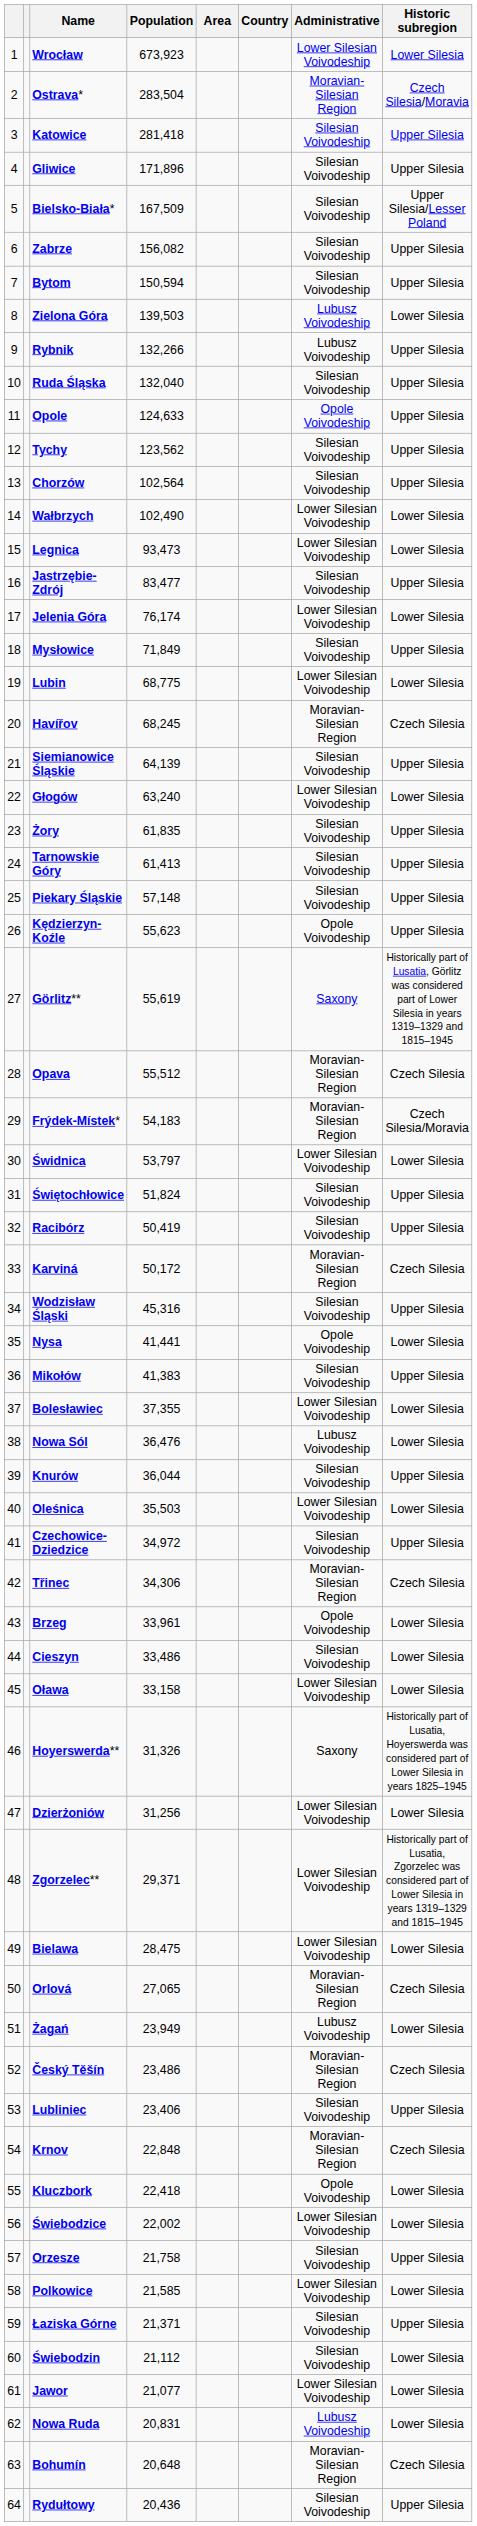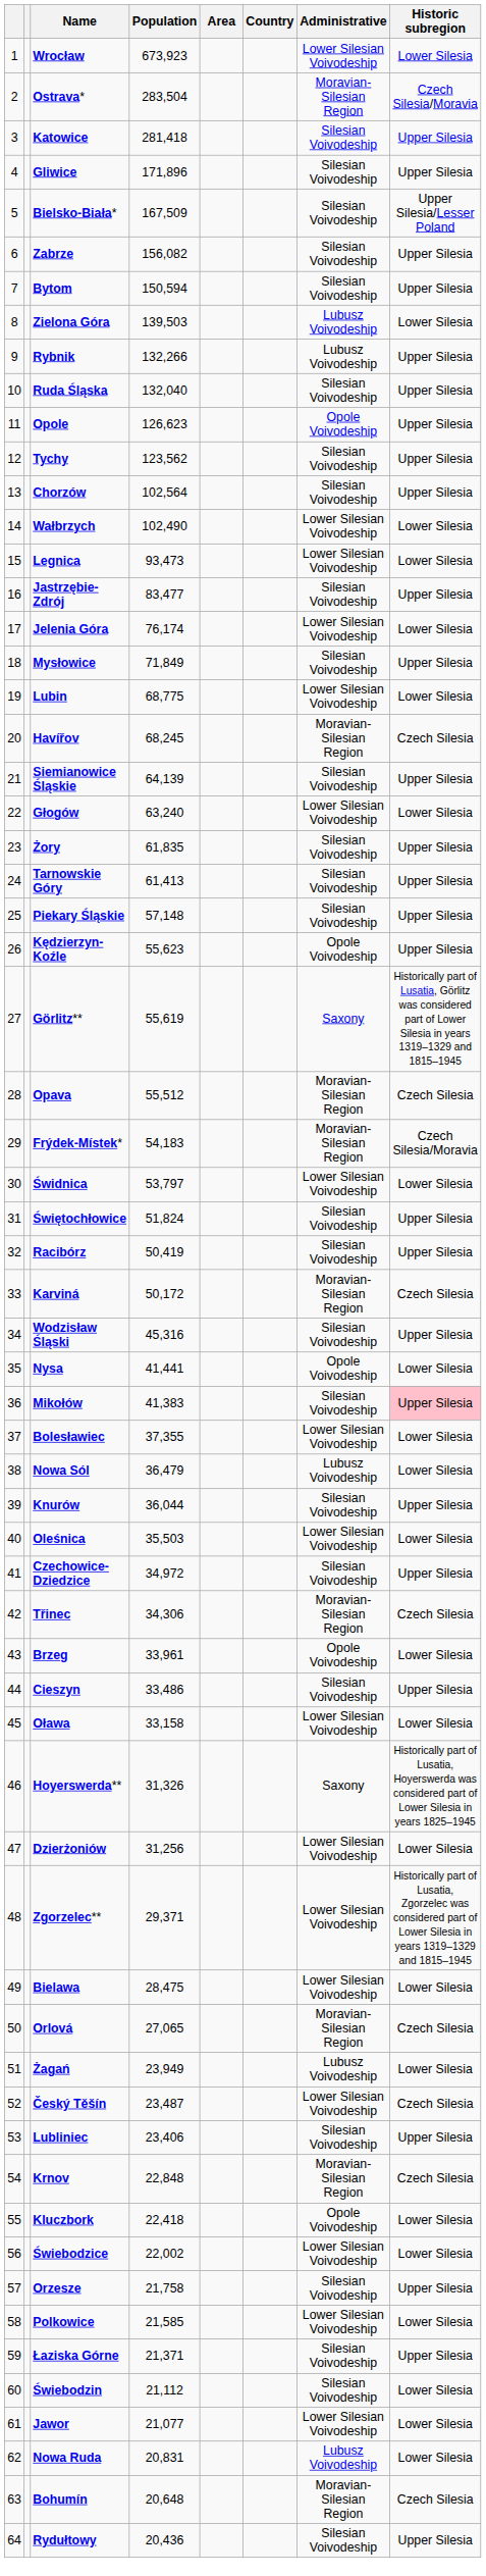 <table class="wikitable sortable">
 <tr>
 <th style="width:1%;"></th>
 <th style="width:1%;"></th>
 <th>Name</th>
 <th style="width:6%;">Population</th>
 <th style="width:11%;">Area</th>
 <th style="width:4%;">Country</th>
 <th>Administrative</th>
 <th style="width:15%;">Historic subregion</th>
 </tr>
 <tr style="text-align:center;">
 <td>1</td>
 <td></td>
 <td style="text-align:left;"><strong><a href='#'>Wrocław</a></strong></td>
 <td style="text-align:center;">673,923</td>
 <td style="text-align:center;"></td>
 <td></td>
 <td style="text-align:center;"> <a href='#'>Lower Silesian Voivodeship</a></td>
 <td><a href='#'>Lower Silesia</a></td>
 </tr>
 <tr style="text-align:center;">
 <td>2</td>
 <td></td>
 <td style="text-align:left;"><strong><a href='#'>Ostrava</a></strong>*</td>
 <td style="text-align:center;">283,504</td>
 <td style="text-align:center;"></td>
 <td></td>
 <td style="text-align:center;"> <a href='#'>Moravian-Silesian Region</a></td>
 <td><a href='#'>Czech Silesia</a>/<a href='#'>Moravia</a></td>
 </tr>
 <tr style="text-align:center;">
 <td>3</td>
 <td></td>
 <td style="text-align:left;"><strong><a href='#'>Katowice</a></strong></td>
 <td style="text-align:center;">281,418</td>
 <td style="text-align:center;"></td>
 <td></td>
 <td style="text-align:center;"> <a href='#'>Silesian Voivodeship</a></td>
 <td><a href='#'>Upper Silesia</a></td>
 </tr>
 <tr style="text-align:center;">
 <td>4</td>
 <td></td>
 <td style="text-align:left;"><strong><a href='#'>Gliwice</a></strong></td>
 <td style="text-align:center;">171,896</td>
 <td style="text-align:center;"></td>
 <td></td>
 <td style="text-align:center;"> Silesian Voivodeship</td>
 <td>Upper Silesia</td>
 </tr>
 <tr style="text-align:center;">
 <td>5</td>
 <td></td>
 <td style="text-align:left;"><strong><a href='#'>Bielsko-Biała</a></strong>*</td>
 <td style="text-align:center;">167,509</td>
 <td style="text-align:center;"></td>
 <td></td>
 <td style="text-align:center;"> Silesian Voivodeship</td>
 <td>Upper Silesia/<a href='#'>Lesser Poland</a></td>
 </tr>
 <tr style="text-align:center;">
 <td>6</td>
 <td></td>
 <td style="text-align:left;"><strong><a href='#'>Zabrze</a></strong></td>
 <td style="text-align:center;">156,082</td>
 <td style="text-align:center;"></td>
 <td></td>
 <td style="text-align:center;"> Silesian Voivodeship</td>
 <td>Upper Silesia</td>
 </tr>
 <tr style="text-align:center;">
 <td>7</td>
 <td></td>
 <td style="text-align:left;"><strong><a href='#'>Bytom</a></strong></td>
 <td style="text-align:center;">150,594</td>
 <td style="text-align:center;"></td>
 <td></td>
 <td style="text-align:center;"> Silesian Voivodeship</td>
 <td>Upper Silesia</td>
 </tr>
 <tr style="text-align:center;">
 <td>8</td>
 <td></td>
 <td style="text-align:left;"><strong><a href='#'>Zielona Góra</a></strong></td>
 <td style="text-align:center;">139,503</td>
 <td style="text-align:center;"></td>
 <td></td>
 <td style="text-align:center;"> <a href='#'>Lubusz Voivodeship</a></td>
 <td>Lower Silesia</td>
 </tr>
 <tr style="text-align:center;">
 <td>9</td>
 <td></td>
 <td style="text-align:left;"><strong><a href='#'>Rybnik</a></strong></td>
 <td style="text-align:center;">132,266</td>
 <td style="text-align:center;"></td>
 <td></td>
 <td style="text-align:center;"> Lubusz Voivodeship</td>
 <td>Upper Silesia</td>
 </tr>
 <tr style="text-align:center;">
 <td>10</td>
 <td></td>
 <td style="text-align:left;"><strong><a href='#'>Ruda Śląska</a></strong></td>
 <td style="text-align:center;">132,040</td>
 <td style="text-align:center;"></td>
 <td></td>
 <td style="text-align:center;"> Silesian Voivodeship</td>
 <td>Upper Silesia</td>
 </tr>
 <tr style="text-align:center;">
 <td>11</td>
 <td></td>
 <td style="text-align:left;"><strong><a href='#'>Opole</a></strong></td>
-<td style="text-align:center;">124,633</td>
+<td style="text-align:center;">126,623</td>
 <td style="text-align:center;"></td>
 <td></td>
 <td style="text-align:center;"> <a href='#'>Opole Voivodeship</a></td>
 <td>Upper Silesia</td>
 </tr>
 <tr style="text-align:center;">
 <td>12</td>
 <td></td>
 <td style="text-align:left;"><strong><a href='#'>Tychy</a></strong></td>
 <td style="text-align:center;">123,562</td>
 <td style="text-align:center;"></td>
 <td></td>
 <td style="text-align:center;"> Silesian Voivodeship</td>
 <td>Upper Silesia</td>
 </tr>
 <tr style="text-align:center;">
 <td>13</td>
 <td></td>
 <td style="text-align:left;"><strong><a href='#'>Chorzów</a></strong></td>
 <td style="text-align:center;">102,564</td>
 <td style="text-align:center;"></td>
 <td></td>
 <td style="text-align:center;"> Silesian Voivodeship</td>
 <td>Upper Silesia</td>
 </tr>
 <tr style="text-align:center;">
 <td>14</td>
 <td></td>
 <td style="text-align:left;"><strong><a href='#'>Wałbrzych</a></strong></td>
 <td style="text-align:center;">102,490</td>
 <td style="text-align:center;"></td>
 <td></td>
 <td style="text-align:center;"> Lower Silesian Voivodeship</td>
 <td>Lower Silesia</td>
 </tr>
 <tr style="text-align:center;">
 <td>15</td>
 <td></td>
 <td style="text-align:left;"><strong><a href='#'>Legnica</a></strong></td>
 <td style="text-align:center;">93,473</td>
 <td style="text-align:center;"></td>
 <td></td>
 <td style="text-align:center;"> Lower Silesian Voivodeship</td>
 <td>Lower Silesia</td>
 </tr>
 <tr style="text-align:center;">
 <td>16</td>
 <td></td>
 <td style="text-align:left;"><strong><a href='#'>Jastrzębie-Zdrój</a></strong></td>
 <td style="text-align:center;">83,477</td>
 <td style="text-align:center;"></td>
 <td></td>
 <td style="text-align:center;"> Silesian Voivodeship</td>
 <td>Upper Silesia</td>
 </tr>
 <tr style="text-align:center;">
 <td>17</td>
 <td></td>
 <td style="text-align:left;"><strong><a href='#'>Jelenia Góra</a></strong></td>
 <td style="text-align:center;">76,174</td>
 <td style="text-align:center;"></td>
 <td></td>
 <td style="text-align:center;"> Lower Silesian Voivodeship</td>
 <td>Lower Silesia</td>
 </tr>
 <tr style="text-align:center;">
 <td>18</td>
 <td></td>
 <td style="text-align:left;"><strong><a href='#'>Mysłowice</a></strong></td>
 <td style="text-align:center;">71,849</td>
 <td style="text-align:center;"></td>
 <td></td>
 <td style="text-align:center;"> Silesian Voivodeship</td>
 <td>Upper Silesia</td>
 </tr>
 <tr style="text-align:center;">
 <td>19</td>
 <td></td>
 <td style="text-align:left;"><strong><a href='#'>Lubin</a></strong></td>
 <td style="text-align:center;">68,775</td>
 <td style="text-align:center;"></td>
 <td></td>
 <td style="text-align:center;"> Lower Silesian Voivodeship</td>
 <td>Lower Silesia</td>
 </tr>
 <tr style="text-align:center;">
 <td>20</td>
 <td></td>
 <td style="text-align:left;"><strong><a href='#'>Havířov</a></strong></td>
 <td style="text-align:center;">68,245</td>
 <td style="text-align:center;"></td>
 <td></td>
 <td style="text-align:center;"> Moravian-Silesian Region</td>
 <td>Czech Silesia</td>
 </tr>
 <tr style="text-align:center;">
 <td>21</td>
 <td></td>
 <td style="text-align:left;"><strong><a href='#'>Siemianowice Śląskie</a></strong></td>
 <td style="text-align:center;">64,139</td>
 <td style="text-align:center;"></td>
 <td></td>
 <td style="text-align:center;"> Silesian Voivodeship</td>
 <td>Upper Silesia</td>
 </tr>
 <tr style="text-align:center;">
 <td>22</td>
 <td></td>
 <td style="text-align:left;"><strong><a href='#'>Głogów</a></strong></td>
 <td style="text-align:center;">63,240</td>
 <td style="text-align:center;"></td>
 <td></td>
 <td style="text-align:center;"> Lower Silesian Voivodeship</td>
 <td>Lower Silesia</td>
 </tr>
 <tr style="text-align:center;">
 <td>23</td>
 <td></td>
 <td style="text-align:left;"><strong><a href='#'>Żory</a></strong></td>
 <td style="text-align:center;">61,835</td>
 <td style="text-align:center;"></td>
 <td></td>
 <td style="text-align:center;"> Silesian Voivodeship</td>
 <td>Upper Silesia</td>
 </tr>
 <tr style="text-align:center;">
 <td>24</td>
 <td></td>
 <td style="text-align:left;"><strong><a href='#'>Tarnowskie Góry</a></strong></td>
 <td style="text-align:center;">61,413</td>
 <td style="text-align:center;"></td>
 <td></td>
 <td style="text-align:center;"> Silesian Voivodeship</td>
 <td>Upper Silesia</td>
 </tr>
 <tr style="text-align:center;">
 <td>25</td>
 <td></td>
 <td style="text-align:left;"><strong><a href='#'>Piekary Śląskie</a></strong></td>
 <td style="text-align:center;">57,148</td>
 <td style="text-align:center;"></td>
 <td></td>
 <td style="text-align:center;"> Silesian Voivodeship</td>
 <td>Upper Silesia</td>
 </tr>
 <tr style="text-align:center;">
 <td>26</td>
 <td></td>
 <td style="text-align:left;"><strong><a href='#'>Kędzierzyn-Koźle</a></strong></td>
 <td style="text-align:center;">55,623</td>
 <td style="text-align:center;"></td>
 <td></td>
 <td style="text-align:center;"> Opole Voivodeship</td>
 <td>Upper Silesia</td>
 </tr>
 <tr style="text-align:center;">
 <td>27</td>
 <td></td>
 <td style="text-align:left;"><strong><a href='#'>Görlitz</a></strong>**</td>
 <td style="text-align:center;">55,619</td>
 <td style="text-align:center;"></td>
 <td></td>
 <td style="text-align:center;"> <a href='#'>Saxony</a></td>
 <td><small>Historically part of <a href='#'>Lusatia</a>, Görlitz was considered part of Lower Silesia in years 1319–1329 and 1815–1945</small></td>
 </tr>
 <tr style="text-align:center;">
 <td>28</td>
 <td></td>
 <td style="text-align:left;"><strong><a href='#'>Opava</a></strong></td>
 <td style="text-align:center;">55,512</td>
 <td style="text-align:center;"></td>
 <td></td>
 <td style="text-align:center;"> Moravian-Silesian Region</td>
 <td>Czech Silesia</td>
 </tr>
 <tr style="text-align:center;">
 <td>29</td>
 <td></td>
 <td style="text-align:left;"><strong><a href='#'>Frýdek-Místek</a></strong>*</td>
 <td style="text-align:center;">54,183</td>
 <td style="text-align:center;"></td>
 <td></td>
 <td style="text-align:center;"> Moravian-Silesian Region</td>
 <td>Czech Silesia/Moravia</td>
 </tr>
 <tr style="text-align:center;">
 <td>30</td>
 <td></td>
 <td style="text-align:left;"><strong><a href='#'>Świdnica</a></strong></td>
 <td style="text-align:center;">53,797</td>
 <td style="text-align:center;"></td>
 <td></td>
 <td style="text-align:center;"> Lower Silesian Voivodeship</td>
 <td>Lower Silesia</td>
 </tr>
 <tr style="text-align:center;">
 <td>31</td>
 <td></td>
 <td style="text-align:left;"><strong><a href='#'>Świętochłowice</a></strong></td>
 <td style="text-align:center;">51,824</td>
 <td style="text-align:center;"></td>
 <td></td>
 <td style="text-align:center;"> Silesian Voivodeship</td>
 <td>Upper Silesia</td>
 </tr>
 <tr style="text-align:center;">
 <td>32</td>
 <td></td>
 <td style="text-align:left;"><strong><a href='#'>Racibórz</a></strong></td>
 <td style="text-align:center;">50,419</td>
 <td style="text-align:center;"></td>
 <td></td>
 <td style="text-align:center;"> Silesian Voivodeship</td>
 <td>Upper Silesia</td>
 </tr>
 <tr style="text-align:center;">
 <td>33</td>
 <td></td>
 <td style="text-align:left;"><strong><a href='#'>Karviná</a></strong></td>
 <td style="text-align:center;">50,172</td>
 <td style="text-align:center;"></td>
 <td></td>
 <td style="text-align:center;"> Moravian-Silesian Region</td>
 <td>Czech Silesia</td>
 </tr>
 <tr style="text-align:center;">
 <td>34</td>
 <td></td>
 <td style="text-align:left;"><strong><a href='#'>Wodzisław Śląski</a></strong></td>
 <td style="text-align:center;">45,316</td>
 <td style="text-align:center;"></td>
 <td></td>
 <td style="text-align:center;"> Silesian Voivodeship</td>
 <td>Upper Silesia</td>
 </tr>
 <tr style="text-align:center;">
 <td>35</td>
 <td></td>
 <td style="text-align:left;"><strong><a href='#'>Nysa</a></strong></td>
 <td style="text-align:center;">41,441</td>
 <td style="text-align:center;"></td>
 <td></td>
 <td style="text-align:center;"> Opole Voivodeship</td>
 <td>Lower Silesia</td>
 </tr>
 <tr style="text-align:center;">
 <td>36</td>
 <td></td>
 <td style="text-align:left;"><strong><a href='#'>Mikołów</a></strong></td>
 <td style="text-align:center;">41,383</td>
 <td style="text-align:center;"></td>
 <td></td>
 <td style="text-align:center;"> Silesian Voivodeship</td>
-<td>Upper Silesia</td>
+<td style="background: pink;">Upper Silesia</td>
 </tr>
 <tr style="text-align:center;">
 <td>37</td>
 <td></td>
 <td style="text-align:left;"><strong><a href='#'>Bolesławiec</a></strong></td>
 <td style="text-align:center;">37,355</td>
 <td style="text-align:center;"></td>
 <td></td>
 <td style="text-align:center;"> Lower Silesian Voivodeship</td>
 <td>Lower Silesia</td>
 </tr>
 <tr style="text-align:center;">
 <td>38</td>
 <td></td>
 <td style="text-align:left;"><strong><a href='#'>Nowa Sól</a></strong></td>
-<td style="text-align:center;">36,476</td>
+<td style="text-align:center;">36,479</td>
 <td style="text-align:center;"></td>
 <td></td>
 <td style="text-align:center;"> Lubusz Voivodeship</td>
 <td>Lower Silesia</td>
 </tr>
 <tr style="text-align:center;">
 <td>39</td>
 <td></td>
 <td style="text-align:left;"><strong><a href='#'>Knurów</a></strong></td>
 <td style="text-align:center;">36,044</td>
 <td style="text-align:center;"></td>
 <td></td>
 <td style="text-align:center;"> Silesian Voivodeship</td>
 <td>Upper Silesia</td>
 </tr>
 <tr style="text-align:center;">
 <td>40</td>
 <td></td>
 <td style="text-align:left;"><strong><a href='#'>Oleśnica</a></strong></td>
 <td style="text-align:center;">35,503</td>
 <td style="text-align:center;"></td>
 <td></td>
 <td style="text-align:center;"> Lower Silesian Voivodeship</td>
 <td>Lower Silesia</td>
 </tr>
 <tr style="text-align:center;">
 <td>41</td>
 <td></td>
 <td style="text-align:left;"><strong><a href='#'>Czechowice-Dziedzice</a></strong></td>
 <td style="text-align:center;">34,972</td>
 <td style="text-align:center;"></td>
 <td></td>
 <td style="text-align:center;"> Silesian Voivodeship</td>
 <td>Upper Silesia</td>
 </tr>
 <tr style="text-align:center;">
 <td>42</td>
 <td></td>
 <td style="text-align:left;"><strong><a href='#'>Třinec</a></strong></td>
 <td style="text-align:center;">34,306</td>
 <td style="text-align:center;"></td>
 <td></td>
 <td style="text-align:center;"> Moravian-Silesian Region</td>
 <td>Czech Silesia</td>
 </tr>
 <tr style="text-align:center;">
 <td>43</td>
 <td></td>
 <td style="text-align:left;"><strong><a href='#'>Brzeg</a></strong></td>
 <td style="text-align:center;">33,961</td>
 <td style="text-align:center;"></td>
 <td></td>
 <td style="text-align:center;"> Opole Voivodeship</td>
 <td>Lower Silesia</td>
 </tr>
 <tr style="text-align:center;">
 <td>44</td>
 <td></td>
 <td style="text-align:left;"><strong><a href='#'>Cieszyn</a></strong></td>
 <td style="text-align:center;">33,486</td>
 <td style="text-align:center;"></td>
 <td></td>
 <td style="text-align:center;"> Silesian Voivodeship</td>
-<td>Lower Silesia</td>
+<td>Upper Silesia</td>
 </tr>
 <tr style="text-align:center;">
 <td>45</td>
 <td></td>
 <td style="text-align:left;"><strong><a href='#'>Oława</a></strong></td>
 <td style="text-align:center;">33,158</td>
 <td style="text-align:center;"></td>
 <td></td>
 <td style="text-align:center;"> Lower Silesian Voivodeship</td>
 <td>Lower Silesia</td>
 </tr>
 <tr style="text-align:center;">
 <td>46</td>
 <td></td>
 <td style="text-align:left;"><strong><a href='#'>Hoyerswerda</a></strong>**</td>
 <td style="text-align:center;">31,326</td>
 <td style="text-align:center;"></td>
 <td></td>
 <td style="text-align:center;"> Saxony</td>
 <td><small>Historically part of Lusatia, Hoyerswerda was considered part of Lower Silesia in years 1825–1945</small></td>
 </tr>
 <tr style="text-align:center;">
 <td>47</td>
 <td></td>
 <td style="text-align:left;"><strong><a href='#'>Dzierżoniów</a></strong></td>
 <td style="text-align:center;">31,256</td>
 <td style="text-align:center;"></td>
 <td></td>
 <td style="text-align:center;"> Lower Silesian Voivodeship</td>
 <td>Lower Silesia</td>
 </tr>
 <tr style="text-align:center;">
 <td>48</td>
 <td></td>
 <td style="text-align:left;"><strong><a href='#'>Zgorzelec</a></strong>**</td>
 <td style="text-align:center;">29,371</td>
 <td style="text-align:center;"></td>
 <td></td>
 <td style="text-align:center;"> Lower Silesian Voivodeship</td>
 <td><small>Historically part of Lusatia, Zgorzelec was considered part of Lower Silesia in years 1319–1329 and 1815–1945</small></td>
 </tr>
 <tr style="text-align:center;">
 <td>49</td>
 <td></td>
 <td style="text-align:left;"><strong><a href='#'>Bielawa</a></strong></td>
 <td style="text-align:center;">28,475</td>
 <td style="text-align:center;"></td>
 <td></td>
 <td style="text-align:center;"> Lower Silesian Voivodeship</td>
 <td>Lower Silesia</td>
 </tr>
 <tr style="text-align:center;">
 <td>50</td>
 <td></td>
 <td style="text-align:left;"><strong><a href='#'>Orlová</a></strong></td>
 <td style="text-align:center;">27,065</td>
 <td style="text-align:center;"></td>
 <td></td>
 <td style="text-align:center;"> Moravian-Silesian Region</td>
 <td>Czech Silesia</td>
 </tr>
 <tr style="text-align:center;">
 <td>51</td>
 <td></td>
 <td style="text-align:left;"><strong><a href='#'>Żagań</a></strong></td>
 <td style="text-align:center;">23,949</td>
 <td style="text-align:center;"></td>
 <td></td>
 <td style="text-align:center;"> Lubusz Voivodeship</td>
 <td>Lower Silesia</td>
 </tr>
 <tr style="text-align:center;">
 <td>52</td>
 <td></td>
 <td style="text-align:left;"><strong><a href='#'>Český Těšín</a></strong></td>
-<td style="text-align:center;">23,486</td>
+<td style="text-align:center;">23,487</td>
 <td style="text-align:center;"></td>
 <td></td>
-<td style="text-align:center;"> Moravian-Silesian Region</td>
+<td style="text-align:center;"> Lower Silesian Voivodeship</td>
 <td>Czech Silesia</td>
 </tr>
 <tr style="text-align:center;">
 <td>53</td>
 <td></td>
 <td style="text-align:left;"><strong><a href='#'>Lubliniec</a></strong></td>
 <td style="text-align:center;">23,406</td>
 <td style="text-align:center;"></td>
 <td></td>
 <td style="text-align:center;"> Silesian Voivodeship</td>
 <td>Upper Silesia</td>
 </tr>
 <tr style="text-align:center;">
 <td>54</td>
 <td></td>
 <td style="text-align:left;"><strong><a href='#'>Krnov</a></strong></td>
 <td style="text-align:center;">22,848</td>
 <td style="text-align:center;"></td>
 <td></td>
 <td style="text-align:center;"> Moravian-Silesian Region</td>
 <td>Czech Silesia</td>
 </tr>
 <tr style="text-align:center;">
 <td>55</td>
 <td></td>
 <td style="text-align:left;"><strong><a href='#'>Kluczbork</a></strong></td>
 <td style="text-align:center;">22,418</td>
 <td style="text-align:center;"></td>
 <td></td>
 <td style="text-align:center;"> Opole Voivodeship</td>
 <td>Lower Silesia</td>
 </tr>
 <tr style="text-align:center;">
 <td>56</td>
 <td></td>
 <td style="text-align:left;"><strong><a href='#'>Świebodzice</a></strong></td>
 <td style="text-align:center;">22,002</td>
 <td style="text-align:center;"></td>
 <td></td>
 <td style="text-align:center;"> Lower Silesian Voivodeship</td>
 <td>Lower Silesia</td>
 </tr>
 <tr style="text-align:center;">
 <td>57</td>
 <td></td>
 <td style="text-align:left;"><strong><a href='#'>Orzesze</a></strong></td>
 <td style="text-align:center;">21,758</td>
 <td style="text-align:center;"></td>
 <td></td>
 <td style="text-align:center;"> Silesian Voivodeship</td>
 <td>Upper Silesia</td>
 </tr>
 <tr style="text-align:center;">
 <td>58</td>
 <td></td>
 <td style="text-align:left;"><strong><a href='#'>Polkowice</a></strong></td>
 <td style="text-align:center;">21,585</td>
 <td style="text-align:center;"></td>
 <td></td>
 <td style="text-align:center;"> Lower Silesian Voivodeship</td>
 <td>Lower Silesia</td>
 </tr>
 <tr style="text-align:center;">
 <td>59</td>
 <td></td>
 <td style="text-align:left;"><strong><a href='#'>Łaziska Górne</a></strong></td>
 <td style="text-align:center;">21,371</td>
 <td style="text-align:center;"></td>
 <td></td>
 <td style="text-align:center;"> Silesian Voivodeship</td>
 <td>Upper Silesia</td>
 </tr>
 <tr style="text-align:center;">
 <td>60</td>
 <td></td>
 <td style="text-align:left;"><strong><a href='#'>Świebodzin</a></strong></td>
 <td style="text-align:center;">21,112</td>
 <td style="text-align:center;"></td>
 <td></td>
 <td style="text-align:center;"> Silesian Voivodeship</td>
 <td>Lower Silesia</td>
 </tr>
 <tr style="text-align:center;">
 <td>61</td>
 <td></td>
 <td style="text-align:left;"><strong><a href='#'>Jawor</a></strong></td>
 <td style="text-align:center;">21,077</td>
 <td style="text-align:center;"></td>
 <td></td>
 <td style="text-align:center;"> Lower Silesian Voivodeship</td>
 <td>Lower Silesia</td>
 </tr>
 <tr style="text-align:center;">
 <td>62</td>
 <td></td>
 <td style="text-align:left;"><strong><a href='#'>Nowa Ruda</a></strong></td>
 <td style="text-align:center;">20,831</td>
 <td style="text-align:center;"></td>
 <td></td>
 <td style="text-align:center;"> <a href='#'>Lubusz Voivodeship</a></td>
 <td>Lower Silesia</td>
 </tr>
 <tr style="text-align:center;">
 <td>63</td>
 <td></td>
 <td style="text-align:left;"><strong><a href='#'>Bohumín</a></strong></td>
 <td style="text-align:center;">20,648</td>
 <td style="text-align:center;"></td>
 <td></td>
 <td style="text-align:center;"> Moravian-Silesian Region</td>
 <td>Czech Silesia</td>
 </tr>
 <tr style="text-align:center;">
 <td>64</td>
 <td></td>
 <td style="text-align:left;"><strong><a href='#'>Rydułtowy</a></strong></td>
 <td style="text-align:center;">20,436</td>
 <td style="text-align:center;"></td>
 <td></td>
 <td style="text-align:center;"> Silesian Voivodeship</td>
 <td>Upper Silesia</td>
 </tr>
 </table>
